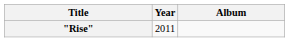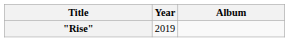 <table class="wikitable plainrowheaders" style="text-align:center;">
 <tr>
 <th scope="col" style="width:14em;">Title</th>
 <th scope="col">Year</th>
 <th scope="col" style="width:10em;">Album</th>
 </tr>
 <tr>
 <th scope="row">"Rise"<br></th>
-<td>2011</td>
+<td>2019</td>
 <td></td>
 </tr>
 </table>
